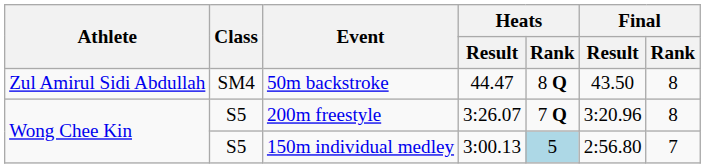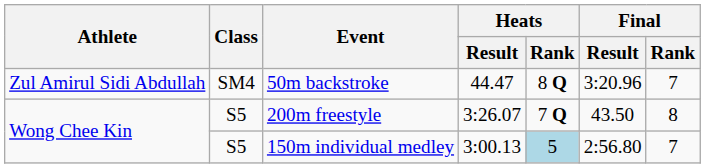 <table class=wikitable style="font-size:90%">
 <tr>
 <th rowspan="2">Athlete</th>
 <th rowspan="2">Class</th>
 <th rowspan="2">Event</th>
 <th colspan="2">Heats</th>
 <th colspan="2">Final</th>
 </tr>
 <tr>
 <th>Result</th>
 <th>Rank</th>
 <th>Result</th>
 <th>Rank</th>
 </tr>
 <tr>
 <td><a href='#'>Zul Amirul Sidi Abdullah</a></td>
 <td style="text-align:center;">SM4</td>
 <td><a href='#'>50m backstroke</a></td>
 <td style="text-align:center;">44.47</td>
 <td style="text-align:center;">8 <strong>Q</strong></td>
-<td style="text-align:center;">43.50</td>
-<td style="text-align:center;">8</td>
+<td style="text-align:center;">3:20.96</td>
+<td style="text-align:center;">7</td>
 </tr>
 <tr>
 <td rowspan="2"><a href='#'>Wong Chee Kin</a></td>
 <td style="text-align:center;">S5</td>
 <td><a href='#'>200m freestyle</a></td>
 <td style="text-align:center;">3:26.07</td>
 <td style="text-align:center;">7 <strong>Q</strong></td>
-<td style="text-align:center;">3:20.96</td>
+<td style="text-align:center;">43.50</td>
 <td style="text-align:center;">8</td>
 </tr>
 <tr>
 <td style="text-align:center;">S5</td>
 <td><a href='#'>150m individual medley</a></td>
 <td style="text-align:center;">3:00.13</td>
 <td style="background: lightblue; text-align:center;">5</td>
 <td style="text-align:center;">2:56.80</td>
 <td style="text-align:center;">7</td>
 </tr>
 </table>
